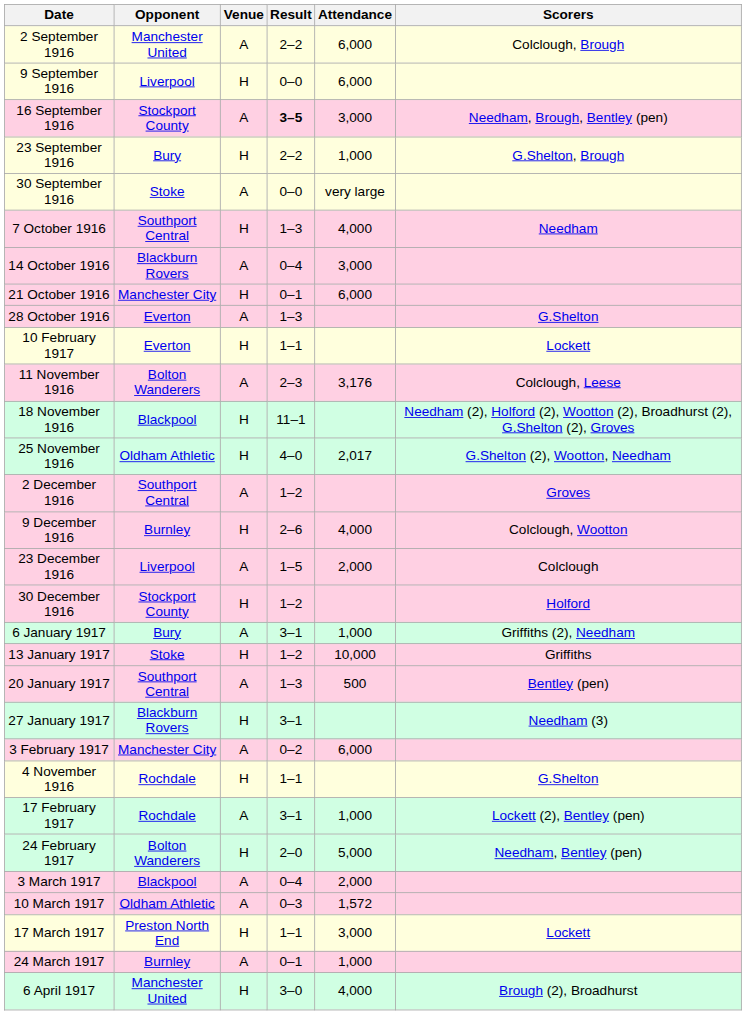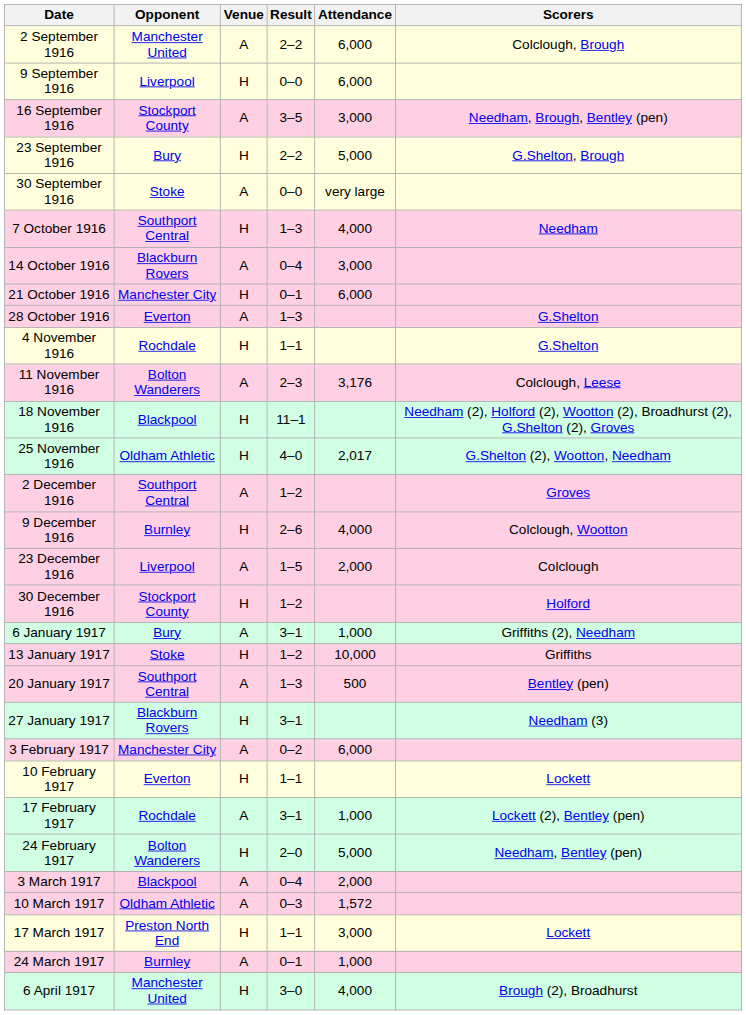 <table class="wikitable sortable" style="font-size:100%; text-align:center">
 <tr>
 <th>Date</th>
 <th>Opponent</th>
 <th>Venue</th>
 <th>Result</th>
 <th>Attendance</th>
 <th>Scorers</th>
 </tr>
 <tr style="background:#ffd;">
 <td>2 September 1916</td>
 <td><a href='#'>Manchester United</a></td>
 <td>A</td>
 <td>2–2</td>
 <td>6,000</td>
 <td>Colclough, <a href='#'>Brough</a></td>
 </tr>
 <tr style="background:#ffd;">
 <td>9 September 1916</td>
 <td><a href='#'>Liverpool</a></td>
 <td>H</td>
 <td>0–0</td>
 <td>6,000</td>
 <td></td>
 </tr>
 <tr style="background-color: #ffd0e3;">
 <td>16 September 1916</td>
 <td><a href='#'>Stockport County</a></td>
 <td>A</td>
-<td><strong>3–5</strong></td>
+<td>3–5</td>
 <td>3,000</td>
 <td><a href='#'>Needham</a>, <a href='#'>Brough</a>, <a href='#'>Bentley</a> (pen)</td>
 </tr>
 <tr style="background:#ffd;">
 <td>23 September 1916</td>
 <td><a href='#'>Bury</a></td>
 <td>H</td>
 <td>2–2</td>
-<td>1,000</td>
+<td>5,000</td>
 <td><a href='#'>G.Shelton</a>, <a href='#'>Brough</a></td>
 </tr>
 <tr style="background:#ffd;">
 <td>30 September 1916</td>
 <td><a href='#'>Stoke</a></td>
 <td>A</td>
 <td>0–0</td>
 <td>very large</td>
 <td></td>
 </tr>
 <tr style="background-color: #ffd0e3;">
 <td>7 October 1916</td>
 <td><a href='#'>Southport Central</a></td>
 <td>H</td>
 <td>1–3</td>
 <td>4,000</td>
 <td><a href='#'>Needham</a></td>
 </tr>
 <tr style="background-color: #ffd0e3;">
 <td>14 October 1916</td>
 <td><a href='#'>Blackburn Rovers</a></td>
 <td>A</td>
 <td>0–4</td>
 <td>3,000</td>
 <td></td>
 </tr>
 <tr style="background-color: #ffd0e3;">
 <td>21 October 1916</td>
 <td><a href='#'>Manchester City</a></td>
 <td>H</td>
 <td>0–1</td>
 <td>6,000</td>
 <td></td>
 </tr>
 <tr style="background-color: #ffd0e3;">
 <td>28 October 1916</td>
 <td><a href='#'>Everton</a></td>
 <td>A</td>
 <td>1–3</td>
 <td></td>
 <td><a href='#'>G.Shelton</a></td>
 </tr>
 <tr style="background:#ffd;">
-<td>10 February 1917</td>
-<td><a href='#'>Everton</a></td>
+<td>4 November 1916</td>
+<td><a href='#'>Rochdale</a></td>
 <td>H</td>
 <td>1–1</td>
 <td></td>
-<td><a href='#'>Lockett</a></td>
+<td><a href='#'>G.Shelton</a></td>
 </tr>
 <tr style="background-color: #ffd0e3;">
 <td>11 November 1916</td>
 <td><a href='#'>Bolton Wanderers</a></td>
 <td>A</td>
 <td>2–3</td>
 <td>3,176</td>
 <td>Colclough, <a href='#'>Leese</a></td>
 </tr>
 <tr style="background-color: #d0ffe3;">
 <td>18 November 1916</td>
 <td><a href='#'>Blackpool</a></td>
 <td>H</td>
 <td>11–1</td>
 <td></td>
 <td><a href='#'>Needham</a> (2), <a href='#'>Holford</a> (2), <a href='#'>Wootton</a> (2), Broadhurst (2), <a href='#'>G.Shelton</a> (2), <a href='#'>Groves</a></td>
 </tr>
 <tr style="background-color: #d0ffe3;">
 <td>25 November 1916</td>
 <td><a href='#'>Oldham Athletic</a></td>
 <td>H</td>
 <td>4–0</td>
 <td>2,017</td>
 <td><a href='#'>G.Shelton</a> (2), <a href='#'>Wootton</a>, <a href='#'>Needham</a></td>
 </tr>
 <tr style="background-color: #ffd0e3;">
 <td>2 December 1916</td>
 <td><a href='#'>Southport Central</a></td>
 <td>A</td>
 <td>1–2</td>
 <td></td>
 <td><a href='#'>Groves</a></td>
 </tr>
 <tr style="background-color: #ffd0e3;">
 <td>9 December 1916</td>
 <td><a href='#'>Burnley</a></td>
 <td>H</td>
 <td>2–6</td>
 <td>4,000</td>
 <td>Colclough, <a href='#'>Wootton</a></td>
 </tr>
 <tr style="background-color: #ffd0e3;">
 <td>23 December 1916</td>
 <td><a href='#'>Liverpool</a></td>
 <td>A</td>
 <td>1–5</td>
 <td>2,000</td>
 <td>Colclough</td>
 </tr>
 <tr style="background-color: #ffd0e3;">
 <td>30 December 1916</td>
 <td><a href='#'>Stockport County</a></td>
 <td>H</td>
 <td>1–2</td>
 <td></td>
 <td><a href='#'>Holford</a></td>
 </tr>
 <tr style="background-color: #d0ffe3;">
 <td>6 January 1917</td>
 <td><a href='#'>Bury</a></td>
 <td>A</td>
 <td>3–1</td>
 <td>1,000</td>
 <td>Griffiths (2), <a href='#'>Needham</a></td>
 </tr>
 <tr style="background-color: #ffd0e3;">
 <td>13 January 1917</td>
 <td><a href='#'>Stoke</a></td>
 <td>H</td>
 <td>1–2</td>
 <td>10,000</td>
 <td>Griffiths</td>
 </tr>
 <tr style="background-color: #ffd0e3;">
 <td>20 January 1917</td>
 <td><a href='#'>Southport Central</a></td>
 <td>A</td>
 <td>1–3</td>
 <td>500</td>
 <td><a href='#'>Bentley</a> (pen)</td>
 </tr>
 <tr style="background-color: #d0ffe3;">
 <td>27 January 1917</td>
 <td><a href='#'>Blackburn Rovers</a></td>
 <td>H</td>
 <td>3–1</td>
 <td></td>
 <td><a href='#'>Needham</a> (3)</td>
 </tr>
 <tr style="background-color: #ffd0e3;">
 <td>3 February 1917</td>
 <td><a href='#'>Manchester City</a></td>
 <td>A</td>
 <td>0–2</td>
 <td>6,000</td>
 <td></td>
 </tr>
 <tr style="background:#ffd;">
-<td>4 November 1916</td>
-<td><a href='#'>Rochdale</a></td>
+<td>10 February 1917</td>
+<td><a href='#'>Everton</a></td>
 <td>H</td>
 <td>1–1</td>
 <td></td>
-<td><a href='#'>G.Shelton</a></td>
+<td><a href='#'>Lockett</a></td>
 </tr>
 <tr style="background-color: #d0ffe3;">
 <td>17 February 1917</td>
 <td><a href='#'>Rochdale</a></td>
 <td>A</td>
 <td>3–1</td>
 <td>1,000</td>
 <td><a href='#'>Lockett</a> (2), <a href='#'>Bentley</a> (pen)</td>
 </tr>
 <tr style="background-color: #d0ffe3;">
 <td>24 February 1917</td>
 <td><a href='#'>Bolton Wanderers</a></td>
 <td>H</td>
 <td>2–0</td>
 <td>5,000</td>
 <td><a href='#'>Needham</a>, <a href='#'>Bentley</a> (pen)</td>
 </tr>
 <tr style="background-color: #ffd0e3;">
 <td>3 March 1917</td>
 <td><a href='#'>Blackpool</a></td>
 <td>A</td>
 <td>0–4</td>
 <td>2,000</td>
 <td></td>
 </tr>
 <tr style="background-color: #ffd0e3;">
 <td>10 March 1917</td>
 <td><a href='#'>Oldham Athletic</a></td>
 <td>A</td>
 <td>0–3</td>
 <td>1,572</td>
 <td></td>
 </tr>
 <tr style="background:#ffd;">
 <td>17 March 1917</td>
 <td><a href='#'>Preston North End</a></td>
 <td>H</td>
 <td>1–1</td>
 <td>3,000</td>
 <td><a href='#'>Lockett</a></td>
 </tr>
 <tr style="background-color: #ffd0e3;">
 <td>24 March 1917</td>
 <td><a href='#'>Burnley</a></td>
 <td>A</td>
 <td>0–1</td>
 <td>1,000</td>
 <td></td>
 </tr>
 <tr style="background-color: #d0ffe3;">
 <td>6 April 1917</td>
 <td><a href='#'>Manchester United</a></td>
 <td>H</td>
 <td>3–0</td>
 <td>4,000</td>
 <td><a href='#'>Brough</a> (2), Broadhurst</td>
 </tr>
 </table>
